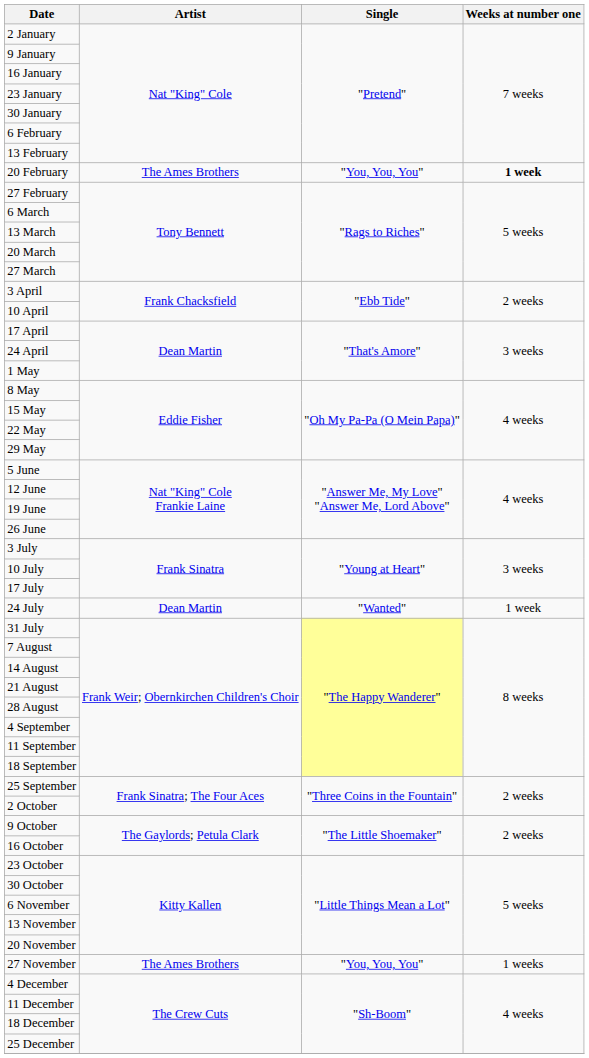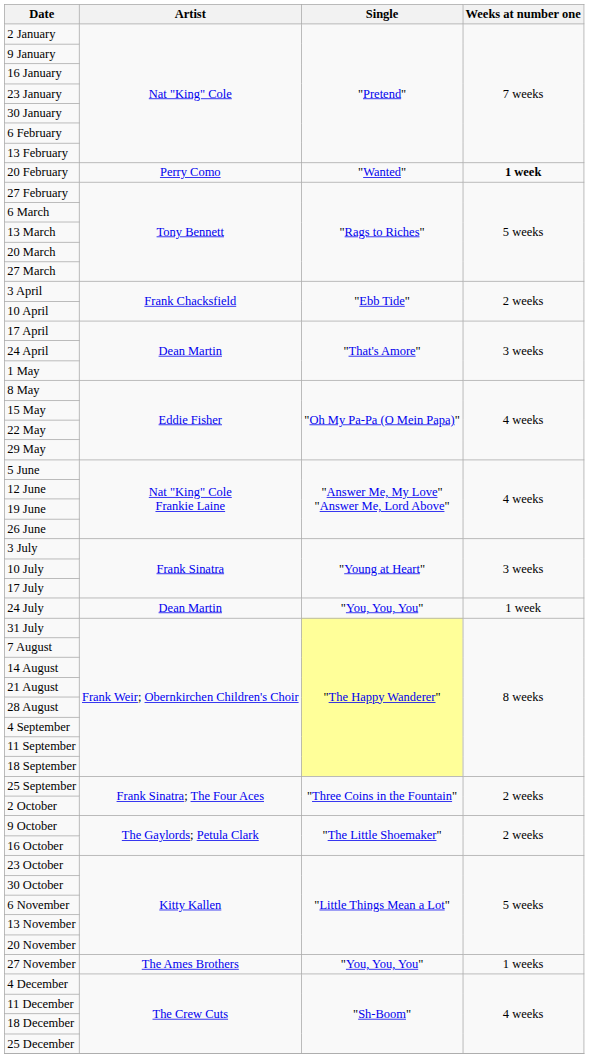 <table class="wikitable">
 <tr>
 <th>Date</th>
 <th>Artist</th>
 <th>Single</th>
 <th>Weeks at number one</th>
 </tr>
 <tr>
 <td>2 January</td>
 <td rowspan=7 align="center"><a href='#'>Nat "King" Cole</a></td>
 <td rowspan=7 align="center">"<a href='#'>Pretend</a>"</td>
 <td rowspan=7 align="center">7 weeks</td>
 </tr>
 <tr>
 <td>9 January</td>
 </tr>
 <tr>
 <td>16 January</td>
 </tr>
 <tr>
 <td>23 January</td>
 </tr>
 <tr>
 <td>30 January</td>
 </tr>
 <tr>
 <td>6 February</td>
 </tr>
 <tr>
 <td>13 February</td>
 </tr>
 <tr>
 <td>20 February</td>
-<td align="center"><a href='#'>The Ames Brothers</a></td>
-<td align="center">"<a href='#'>You, You, You</a>"</td>
+<td align="center"><a href='#'>Perry Como</a></td>
+<td align="center">"<a href='#'>Wanted</a>"</td>
 <td align="center"><strong>1 week</strong></td>
 </tr>
 <tr>
 <td>27 February</td>
 <td rowspan=5 align="center"><a href='#'>Tony Bennett</a></td>
 <td rowspan=5 align="center">"<a href='#'>Rags to Riches</a>"</td>
 <td rowspan=5 align="center">5 weeks</td>
 </tr>
 <tr>
 <td>6 March</td>
 </tr>
 <tr>
 <td>13 March</td>
 </tr>
 <tr>
 <td>20 March</td>
 </tr>
 <tr>
 <td>27 March</td>
 </tr>
 <tr>
 <td>3 April</td>
 <td rowspan=2 align="center"><a href='#'>Frank Chacksfield</a></td>
 <td rowspan=2 align="center">"<a href='#'>Ebb Tide</a>"</td>
 <td rowspan=2 align="center">2 weeks</td>
 </tr>
 <tr>
 <td>10 April</td>
 </tr>
 <tr>
 <td>17 April</td>
 <td rowspan=3 align="center"><a href='#'>Dean Martin</a></td>
 <td rowspan=3 align="center">"<a href='#'>That's Amore</a>"</td>
 <td rowspan=3 align="center">3 weeks</td>
 </tr>
 <tr>
 <td>24 April</td>
 </tr>
 <tr>
 <td>1 May</td>
 </tr>
 <tr>
 <td>8 May</td>
 <td rowspan=4 align="center"><a href='#'>Eddie Fisher</a></td>
 <td rowspan=4 align="center">"<a href='#'>Oh My Pa-Pa (O Mein Papa)</a>"</td>
 <td rowspan=4 align="center">4 weeks</td>
 </tr>
 <tr>
 <td>15 May</td>
 </tr>
 <tr>
 <td>22 May</td>
 </tr>
 <tr>
 <td>29 May</td>
 </tr>
 <tr>
 <td>5 June</td>
 <td rowspan=4 align="center"><a href='#'>Nat "King" Cole</a><br><a href='#'>Frankie Laine</a></td>
 <td rowspan=4 align="center">"<a href='#'>Answer Me, My Love</a>"<br>"<a href='#'>Answer Me, Lord Above</a>"</td>
 <td rowspan=4 align="center">4 weeks</td>
 </tr>
 <tr>
 <td>12 June</td>
 </tr>
 <tr>
 <td>19 June</td>
 </tr>
 <tr>
 <td>26 June</td>
 </tr>
 <tr>
 <td>3 July</td>
 <td rowspan=3 align="center"><a href='#'>Frank Sinatra</a></td>
 <td rowspan=3 align="center">"<a href='#'>Young at Heart</a>"</td>
 <td rowspan=3 align="center">3 weeks</td>
 </tr>
 <tr>
 <td>10 July</td>
 </tr>
 <tr>
 <td>17 July</td>
 </tr>
 <tr>
 <td>24 July</td>
 <td align="center"><a href='#'>Dean Martin</a></td>
-<td align="center">"<a href='#'>Wanted</a>"</td>
+<td align="center">"<a href='#'>You, You, You</a>"</td>
 <td align="center">1 week</td>
 </tr>
 <tr>
 <td>31 July</td>
 <td rowspan=8 align="center"><a href='#'>Frank Weir</a>; <a href='#'>Obernkirchen Children's Choir</a></td>
 <td bgcolor=#FFFF99 rowspan=8 align="center">"<a href='#'>The Happy Wanderer</a>"</td>
 <td rowspan=8 align="center">8 weeks</td>
 </tr>
 <tr>
 <td>7 August</td>
 </tr>
 <tr>
 <td>14 August</td>
 </tr>
 <tr>
 <td>21 August</td>
 </tr>
 <tr>
 <td>28 August</td>
 </tr>
 <tr>
 <td>4 September</td>
 </tr>
 <tr>
 <td>11 September</td>
 </tr>
 <tr>
 <td>18 September</td>
 </tr>
 <tr>
 <td>25 September</td>
 <td rowspan=2 align="center"><a href='#'>Frank Sinatra</a>; <a href='#'>The Four Aces</a></td>
 <td rowspan=2 align="center">"<a href='#'>Three Coins in the Fountain</a>"</td>
 <td rowspan=2 align="center">2 weeks</td>
 </tr>
 <tr>
 <td>2 October</td>
 </tr>
 <tr>
 <td>9 October</td>
 <td rowspan=2 align="center"><a href='#'>The Gaylords</a>; <a href='#'>Petula Clark</a></td>
 <td rowspan=2 align="center">"<a href='#'>The Little Shoemaker</a>"</td>
 <td rowspan=2 align="center">2 weeks</td>
 </tr>
 <tr>
 <td>16 October</td>
 </tr>
 <tr>
 <td>23 October</td>
 <td rowspan=5 align="center"><a href='#'>Kitty Kallen</a></td>
 <td rowspan=5 align="center">"<a href='#'>Little Things Mean a Lot</a>"</td>
 <td rowspan=5 align="center">5 weeks</td>
 </tr>
 <tr>
 <td>30 October</td>
 </tr>
 <tr>
 <td>6 November</td>
 </tr>
 <tr>
 <td>13 November</td>
 </tr>
 <tr>
 <td>20 November</td>
 </tr>
 <tr>
 <td>27 November</td>
 <td align="center"><a href='#'>The Ames Brothers</a></td>
 <td align="center">"<a href='#'>You, You, You</a>"</td>
 <td align="center">1 weeks</td>
 </tr>
 <tr>
 <td>4 December</td>
 <td rowspan=4 align="center"><a href='#'>The Crew Cuts</a></td>
 <td rowspan=4 align="center">"<a href='#'>Sh-Boom</a>"</td>
 <td rowspan=4 align="center">4 weeks</td>
 </tr>
 <tr>
 <td>11 December</td>
 </tr>
 <tr>
 <td>18 December</td>
 </tr>
 <tr>
 <td>25 December</td>
 </tr>
 <tr>
 </tr>
 </table>
